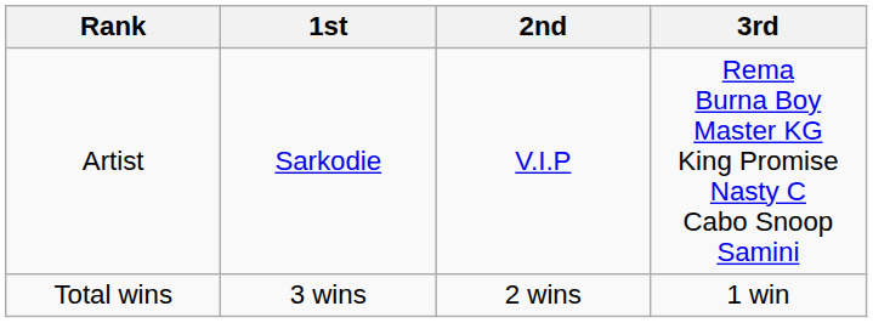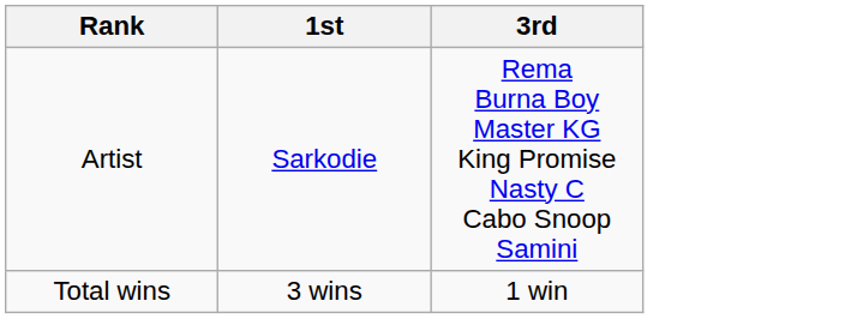 <table class="wikitable">
 <tr>
 <th style="width:120px;">Rank</th>
 <th style="width:120px;">1st</th>
-<th style="width:120px;">2nd</th>
 <th style="width:120px;">3rd</th>
 </tr>
 <tr align=center>
 <td>Artist</td>
 <td><a href='#'>Sarkodie</a></td>
-<td><a href='#'>V.I.P</a></td>
 <td><a href='#'>Rema</a><br><a href='#'>Burna Boy</a><br><a href='#'>Master KG</a><br>King Promise<br><a href='#'>Nasty C</a><br>Cabo Snoop<br><a href='#'>Samini</a></td>
 </tr>
 <tr align=center>
 <td>Total wins</td>
 <td>3 wins</td>
-<td>2 wins</td>
 <td>1 win</td>
 </tr>
 </table>
